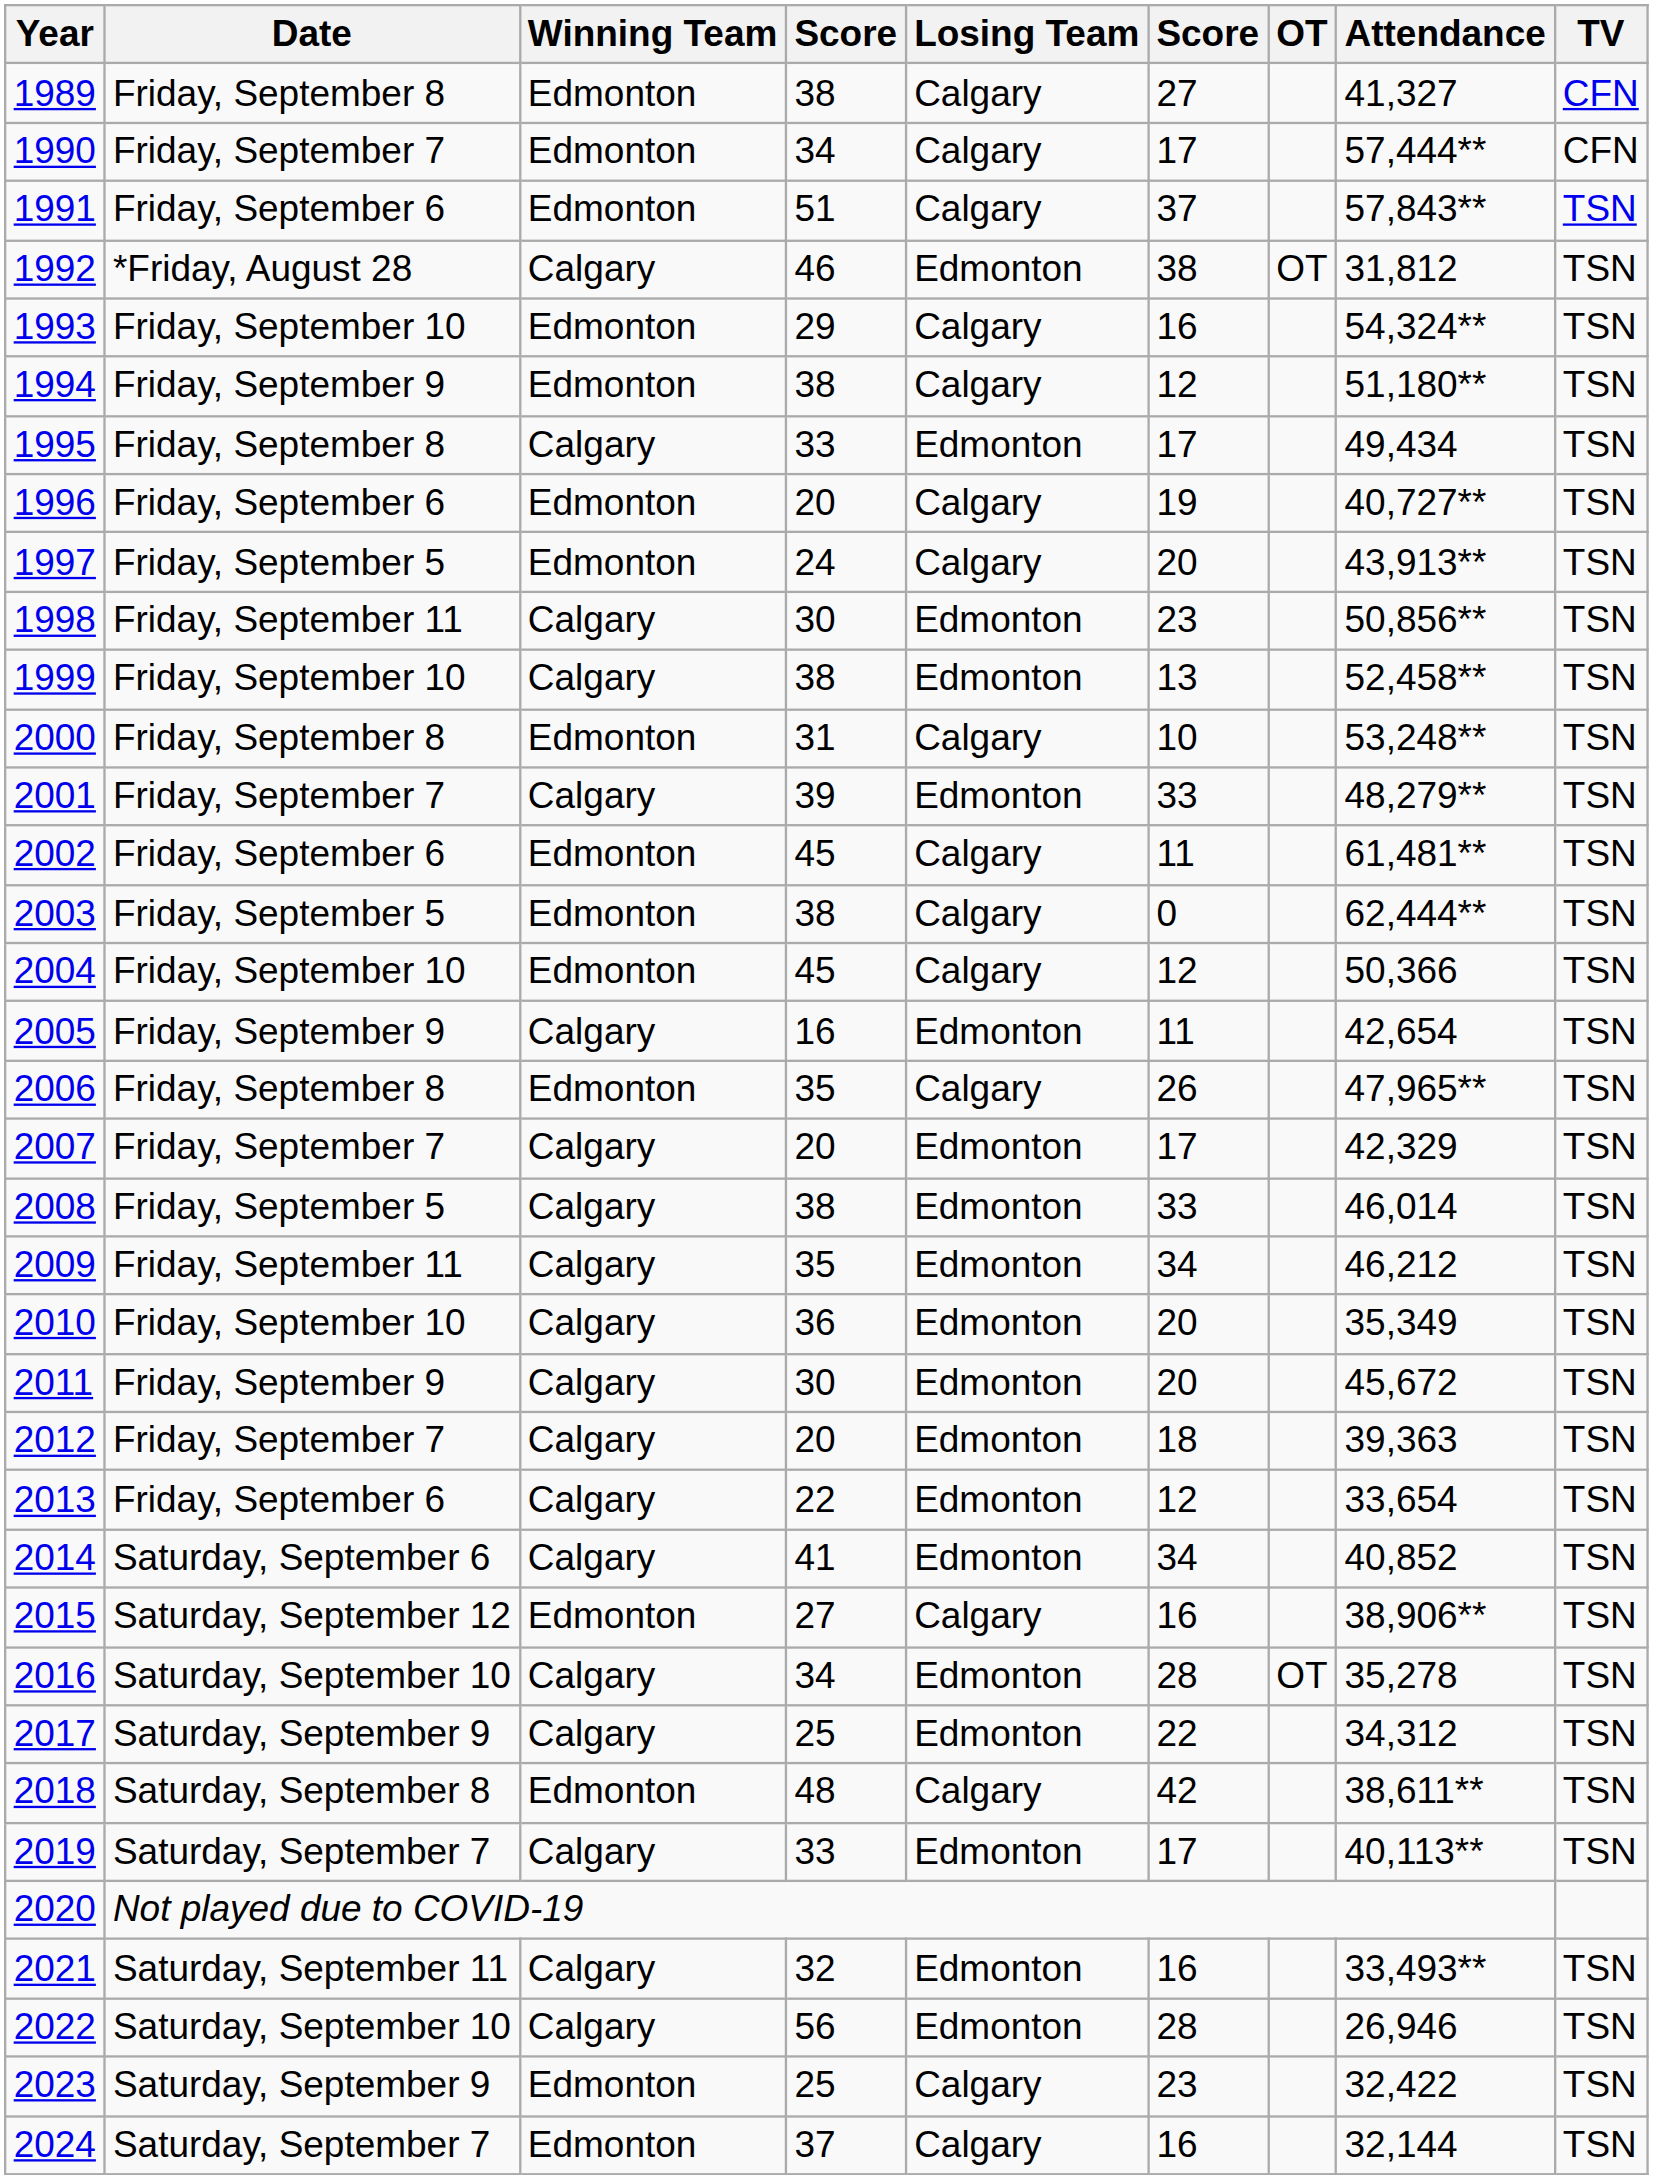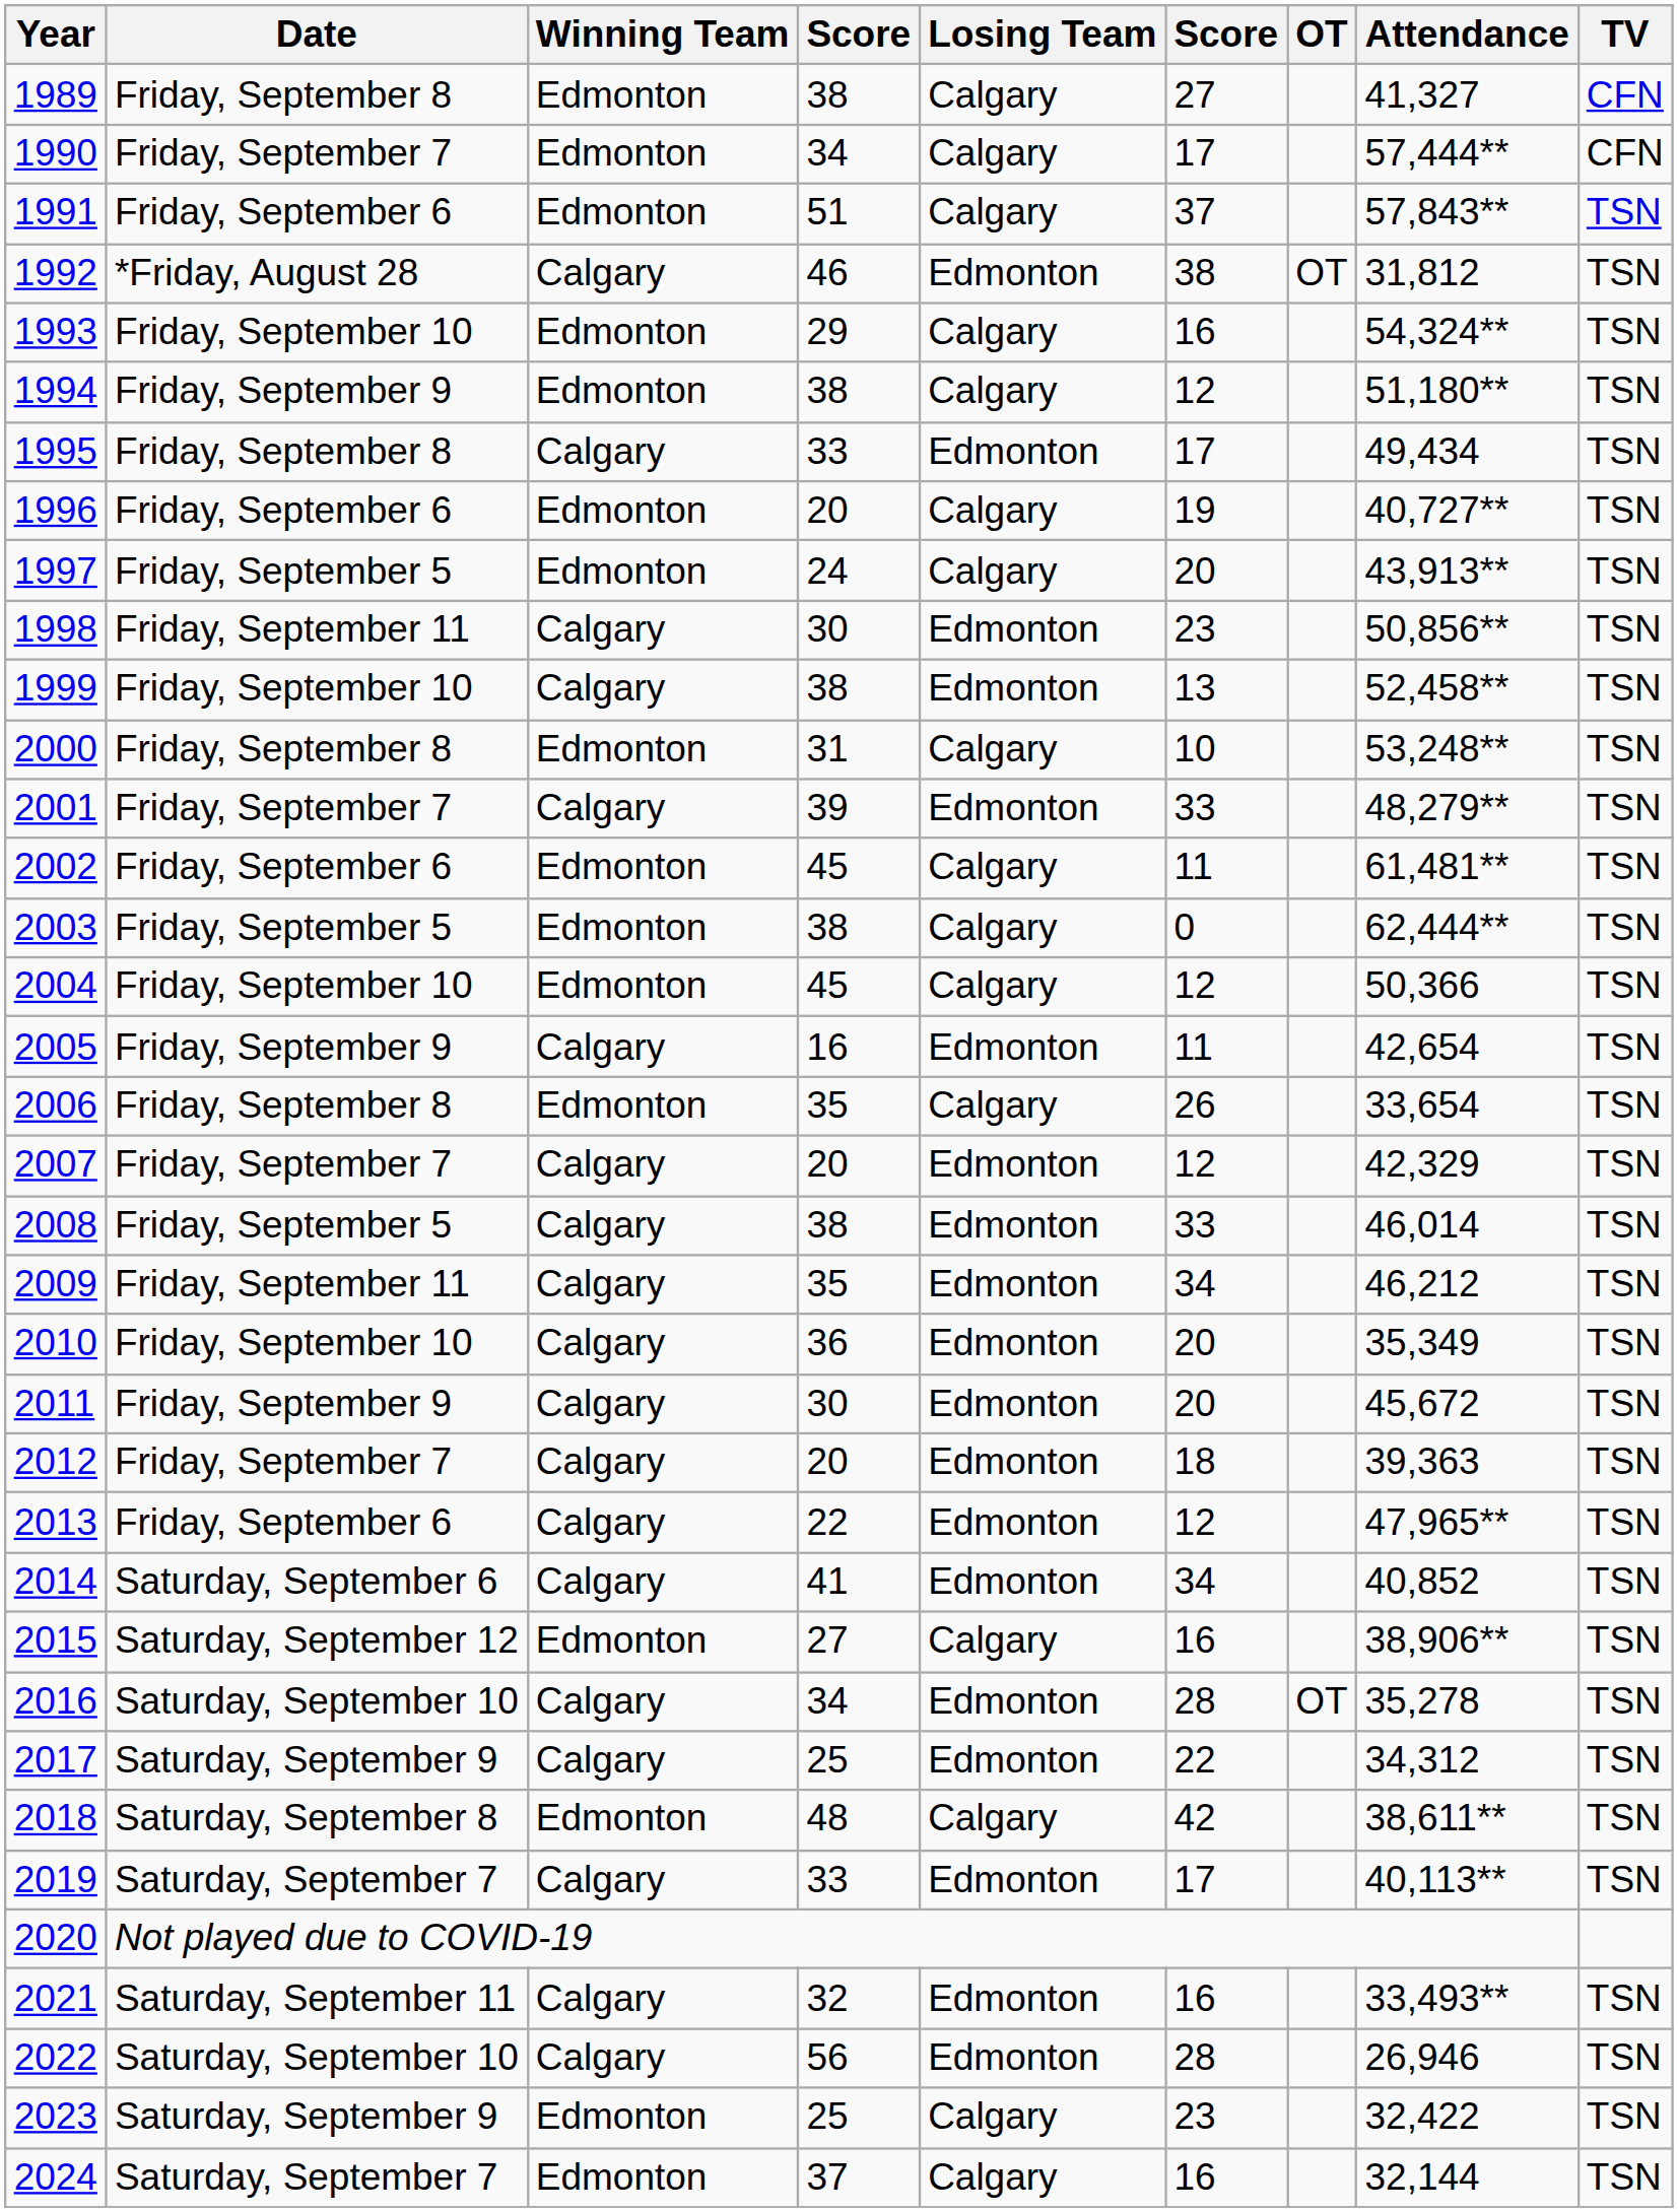 <table class="wikitable">
 <tr>
 <th>Year</th>
 <th>Date</th>
 <th>Winning Team</th>
 <th>Score</th>
 <th>Losing Team</th>
 <th>Score</th>
 <th>OT</th>
 <th>Attendance</th>
 <th>TV</th>
 </tr>
 <tr>
 <td><a href='#'>1989</a></td>
 <td>Friday, September 8</td>
 <td>Edmonton</td>
 <td>38</td>
 <td>Calgary</td>
 <td>27</td>
 <td></td>
 <td>41,327</td>
 <td><a href='#'>CFN</a></td>
 </tr>
 <tr>
 <td><a href='#'>1990</a></td>
 <td>Friday, September 7</td>
 <td>Edmonton</td>
 <td>34</td>
 <td>Calgary</td>
 <td>17</td>
 <td></td>
 <td>57,444**</td>
 <td>CFN</td>
 </tr>
 <tr>
 <td><a href='#'>1991</a></td>
 <td>Friday, September 6</td>
 <td>Edmonton</td>
 <td>51</td>
 <td>Calgary</td>
 <td>37</td>
 <td></td>
 <td>57,843**</td>
 <td><a href='#'>TSN</a></td>
 </tr>
 <tr>
 <td><a href='#'>1992</a></td>
 <td>*Friday, August 28</td>
 <td>Calgary</td>
 <td>46</td>
 <td>Edmonton</td>
 <td>38</td>
 <td>OT</td>
 <td>31,812</td>
 <td>TSN</td>
 </tr>
 <tr>
 <td><a href='#'>1993</a></td>
 <td>Friday, September 10</td>
 <td>Edmonton</td>
 <td>29</td>
 <td>Calgary</td>
 <td>16</td>
 <td></td>
 <td>54,324**</td>
 <td>TSN</td>
 </tr>
 <tr>
 <td><a href='#'>1994</a></td>
 <td>Friday, September 9</td>
 <td>Edmonton</td>
 <td>38</td>
 <td>Calgary</td>
 <td>12</td>
 <td></td>
 <td>51,180**</td>
 <td>TSN</td>
 </tr>
 <tr>
 <td><a href='#'>1995</a></td>
 <td>Friday, September 8</td>
 <td>Calgary</td>
 <td>33</td>
 <td>Edmonton</td>
 <td>17</td>
 <td></td>
 <td>49,434</td>
 <td>TSN</td>
 </tr>
 <tr>
 <td><a href='#'>1996</a></td>
 <td>Friday, September 6</td>
 <td>Edmonton</td>
 <td>20</td>
 <td>Calgary</td>
 <td>19</td>
 <td></td>
 <td>40,727**</td>
 <td>TSN</td>
 </tr>
 <tr>
 <td><a href='#'>1997</a></td>
 <td>Friday, September 5</td>
 <td>Edmonton</td>
 <td>24</td>
 <td>Calgary</td>
 <td>20</td>
 <td></td>
 <td>43,913**</td>
 <td>TSN</td>
 </tr>
 <tr>
 <td><a href='#'>1998</a></td>
 <td>Friday, September 11</td>
 <td>Calgary</td>
 <td>30</td>
 <td>Edmonton</td>
 <td>23</td>
 <td></td>
 <td>50,856**</td>
 <td>TSN</td>
 </tr>
 <tr>
 <td><a href='#'>1999</a></td>
 <td>Friday, September 10</td>
 <td>Calgary</td>
 <td>38</td>
 <td>Edmonton</td>
 <td>13</td>
 <td></td>
 <td>52,458**</td>
 <td>TSN</td>
 </tr>
 <tr>
 <td><a href='#'>2000</a></td>
 <td>Friday, September 8</td>
 <td>Edmonton</td>
 <td>31</td>
 <td>Calgary</td>
 <td>10</td>
 <td></td>
 <td>53,248**</td>
 <td>TSN</td>
 </tr>
 <tr>
 <td><a href='#'>2001</a></td>
 <td>Friday, September 7</td>
 <td>Calgary</td>
 <td>39</td>
 <td>Edmonton</td>
 <td>33</td>
 <td></td>
 <td>48,279**</td>
 <td>TSN</td>
 </tr>
 <tr>
 <td><a href='#'>2002</a></td>
 <td>Friday, September 6</td>
 <td>Edmonton</td>
 <td>45</td>
 <td>Calgary</td>
 <td>11</td>
 <td></td>
 <td>61,481**</td>
 <td>TSN</td>
 </tr>
 <tr>
 <td><a href='#'>2003</a></td>
 <td>Friday, September 5</td>
 <td>Edmonton</td>
 <td>38</td>
 <td>Calgary</td>
 <td>0</td>
 <td></td>
 <td>62,444**</td>
 <td>TSN</td>
 </tr>
 <tr>
 <td><a href='#'>2004</a></td>
 <td>Friday, September 10</td>
 <td>Edmonton</td>
 <td>45</td>
 <td>Calgary</td>
 <td>12</td>
 <td></td>
 <td>50,366</td>
 <td>TSN</td>
 </tr>
 <tr>
 <td><a href='#'>2005</a></td>
 <td>Friday, September 9</td>
 <td>Calgary</td>
 <td>16</td>
 <td>Edmonton</td>
 <td>11</td>
 <td></td>
 <td>42,654</td>
 <td>TSN</td>
 </tr>
 <tr>
 <td><a href='#'>2006</a></td>
 <td>Friday, September 8</td>
 <td>Edmonton</td>
 <td>35</td>
 <td>Calgary</td>
 <td>26</td>
 <td></td>
-<td>47,965**</td>
+<td>33,654</td>
 <td>TSN</td>
 </tr>
 <tr>
 <td><a href='#'>2007</a></td>
 <td>Friday, September 7</td>
 <td>Calgary</td>
 <td>20</td>
 <td>Edmonton</td>
-<td>17</td>
+<td>12</td>
 <td></td>
 <td>42,329</td>
 <td>TSN</td>
 </tr>
 <tr>
 <td><a href='#'>2008</a></td>
 <td>Friday, September 5</td>
 <td>Calgary</td>
 <td>38</td>
 <td>Edmonton</td>
 <td>33</td>
 <td></td>
 <td>46,014</td>
 <td>TSN</td>
 </tr>
 <tr>
 <td><a href='#'>2009</a></td>
 <td>Friday, September 11</td>
 <td>Calgary</td>
 <td>35</td>
 <td>Edmonton</td>
 <td>34</td>
 <td></td>
 <td>46,212</td>
 <td>TSN</td>
 </tr>
 <tr>
 <td><a href='#'>2010</a></td>
 <td>Friday, September 10</td>
 <td>Calgary</td>
 <td>36</td>
 <td>Edmonton</td>
 <td>20</td>
 <td></td>
 <td>35,349</td>
 <td>TSN</td>
 </tr>
 <tr>
 <td><a href='#'>2011</a></td>
 <td>Friday, September 9</td>
 <td>Calgary</td>
 <td>30</td>
 <td>Edmonton</td>
 <td>20</td>
 <td></td>
 <td>45,672</td>
 <td>TSN</td>
 </tr>
 <tr>
 <td><a href='#'>2012</a></td>
 <td>Friday, September 7</td>
 <td>Calgary</td>
 <td>20</td>
 <td>Edmonton</td>
 <td>18</td>
 <td></td>
 <td>39,363</td>
 <td>TSN</td>
 </tr>
 <tr>
 <td><a href='#'>2013</a></td>
 <td>Friday, September 6</td>
 <td>Calgary</td>
 <td>22</td>
 <td>Edmonton</td>
 <td>12</td>
 <td></td>
-<td>33,654</td>
+<td>47,965**</td>
 <td>TSN</td>
 </tr>
 <tr>
 <td><a href='#'>2014</a></td>
 <td>Saturday, September 6</td>
 <td>Calgary</td>
 <td>41</td>
 <td>Edmonton</td>
 <td>34</td>
 <td></td>
 <td>40,852</td>
 <td>TSN</td>
 </tr>
 <tr>
 <td><a href='#'>2015</a></td>
 <td>Saturday, September 12</td>
 <td>Edmonton</td>
 <td>27</td>
 <td>Calgary</td>
 <td>16</td>
 <td></td>
 <td>38,906**</td>
 <td>TSN</td>
 </tr>
 <tr>
 <td><a href='#'>2016</a></td>
 <td>Saturday, September 10</td>
 <td>Calgary</td>
 <td>34</td>
 <td>Edmonton</td>
 <td>28</td>
 <td>OT</td>
 <td>35,278</td>
 <td>TSN</td>
 </tr>
 <tr>
 <td><a href='#'>2017</a></td>
 <td>Saturday, September 9</td>
 <td>Calgary</td>
 <td>25</td>
 <td>Edmonton</td>
 <td>22</td>
 <td></td>
 <td>34,312</td>
 <td>TSN</td>
 </tr>
 <tr>
 <td><a href='#'>2018</a></td>
 <td>Saturday, September 8</td>
 <td>Edmonton</td>
 <td>48</td>
 <td>Calgary</td>
 <td>42</td>
 <td></td>
 <td>38,611**</td>
 <td>TSN</td>
 </tr>
 <tr>
 <td><a href='#'>2019</a></td>
 <td>Saturday, September 7</td>
 <td>Calgary</td>
 <td>33</td>
 <td>Edmonton</td>
 <td>17</td>
 <td></td>
 <td>40,113**</td>
 <td>TSN</td>
 </tr>
 <tr>
 <td><a href='#'>2020</a></td>
 <td colspan="7"><em>Not played due to COVID-19</em></td>
 <td></td>
 </tr>
 <tr>
 <td><a href='#'>2021</a></td>
 <td>Saturday, September 11</td>
 <td>Calgary</td>
 <td>32</td>
 <td>Edmonton</td>
 <td>16</td>
 <td></td>
 <td>33,493**</td>
 <td>TSN</td>
 </tr>
 <tr>
 <td><a href='#'>2022</a></td>
 <td>Saturday, September 10</td>
 <td>Calgary</td>
 <td>56</td>
 <td>Edmonton</td>
 <td>28</td>
 <td></td>
 <td>26,946</td>
 <td>TSN</td>
 </tr>
 <tr>
 <td><a href='#'>2023</a></td>
 <td>Saturday, September 9</td>
 <td>Edmonton</td>
 <td>25</td>
 <td>Calgary</td>
 <td>23</td>
 <td></td>
 <td>32,422</td>
 <td>TSN</td>
 </tr>
 <tr>
 <td><a href='#'>2024</a></td>
 <td>Saturday, September 7</td>
 <td>Edmonton</td>
 <td>37</td>
 <td>Calgary</td>
 <td>16</td>
 <td></td>
 <td>32,144</td>
 <td>TSN</td>
 </tr>
 </table>
